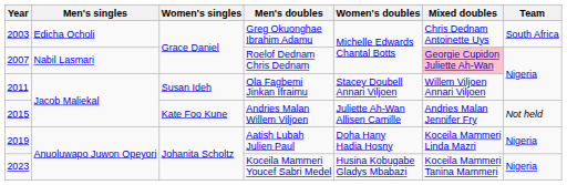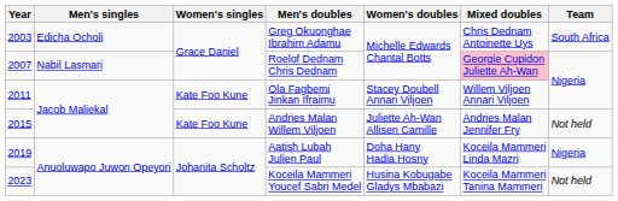 <table class="wikitable" style="font-size:90%;">
 <tr>
 <th>Year</th>
 <th>Men's singles</th>
 <th>Women's singles</th>
 <th>Men's doubles</th>
 <th>Women's doubles</th>
 <th>Mixed doubles</th>
 <th>Team</th>
 </tr>
 <tr>
 <td><a href='#'>2003</a></td>
 <td> <a href='#'>Edicha Ocholi</a></td>
 <td rowspan="2"> <a href='#'>Grace Daniel</a></td>
 <td> <a href='#'>Greg Okuonghae</a> <br>  <a href='#'>Ibrahim Adamu</a></td>
 <td rowspan="2"> <a href='#'>Michelle Edwards</a> <br>  <a href='#'>Chantal Botts</a></td>
 <td> <a href='#'>Chris Dednam</a> <br>  <a href='#'>Antoinette Uys</a></td>
 <td> <a href='#'>South Africa</a></td>
 </tr>
 <tr>
 <td><a href='#'>2007</a></td>
 <td> <a href='#'>Nabil Lasmari</a></td>
 <td> <a href='#'>Roelof Dednam</a> <br>  <a href='#'>Chris Dednam</a></td>
 <td style="background: pink;"> <a href='#'>Georgie Cupidon</a> <br>  <a href='#'>Juliette Ah-Wan</a></td>
 <td rowspan="2"> <a href='#'>Nigeria</a></td>
 </tr>
 <tr>
 <td><a href='#'>2011</a></td>
 <td rowspan="2"> <a href='#'>Jacob Maliekal</a></td>
-<td> <a href='#'>Susan Ideh</a></td>
+<td> <a href='#'>Kate Foo Kune</a></td>
 <td> <a href='#'>Ola Fagbemi</a><br> <a href='#'>Jinkan Ifraimu</a></td>
 <td> <a href='#'>Stacey Doubell</a><br> <a href='#'>Annari Viljoen</a></td>
 <td> <a href='#'>Willem Viljoen</a><br> <a href='#'>Annari Viljoen</a></td>
 </tr>
 <tr>
 <td><a href='#'>2015</a></td>
 <td> <a href='#'>Kate Foo Kune</a></td>
 <td> <a href='#'>Andries Malan</a><br> <a href='#'>Willem Viljoen</a></td>
 <td> <a href='#'>Juliette Ah-Wan</a><br> <a href='#'>Allisen Camille</a></td>
 <td> <a href='#'>Andries Malan</a><br> <a href='#'>Jennifer Fry</a></td>
 <td><em>Not held</em></td>
 </tr>
 <tr>
 <td><a href='#'>2019</a></td>
 <td rowspan="2"> <a href='#'>Anuoluwapo Juwon Opeyori</a></td>
 <td rowspan="2"> <a href='#'>Johanita Scholtz</a></td>
 <td> <a href='#'>Aatish Lubah</a><br> <a href='#'>Julien Paul</a></td>
 <td> <a href='#'>Doha Hany</a><br> <a href='#'>Hadia Hosny</a></td>
 <td> <a href='#'>Koceila Mammeri</a><br> <a href='#'>Linda Mazri</a></td>
 <td> <a href='#'>Nigeria</a></td>
 </tr>
 <tr>
 <td><a href='#'>2023</a></td>
 <td> <a href='#'>Koceila Mammeri</a><br> <a href='#'>Youcef Sabri Medel</a></td>
 <td> <a href='#'>Husina Kobugabe</a><br> <a href='#'>Gladys Mbabazi</a></td>
 <td> <a href='#'>Koceila Mammeri</a><br> <a href='#'>Tanina Mammeri</a></td>
-<td> <a href='#'>Nigeria</a></td>
+<td><em>Not held</em></td>
 </tr>
 </table>
